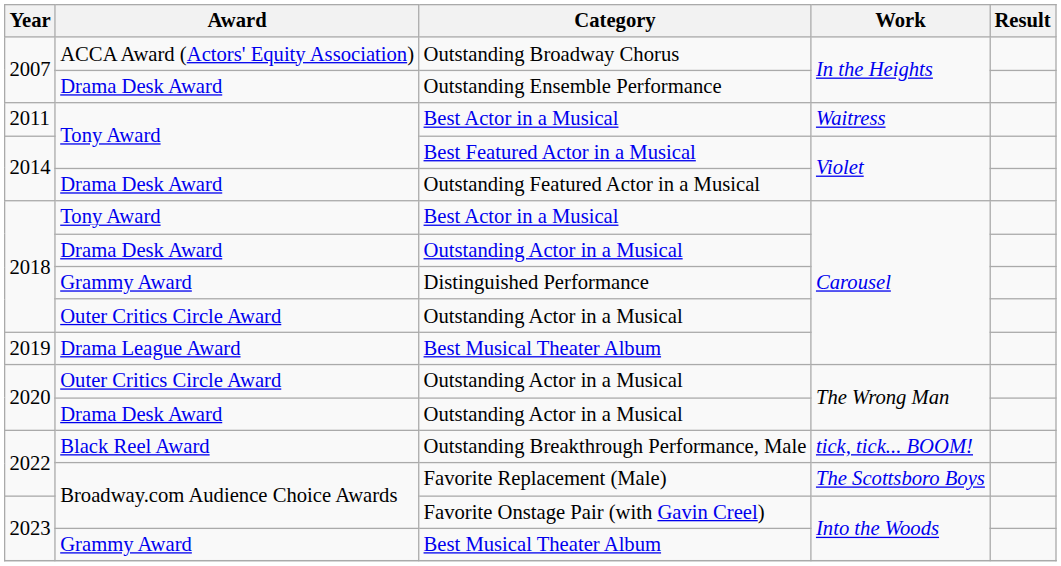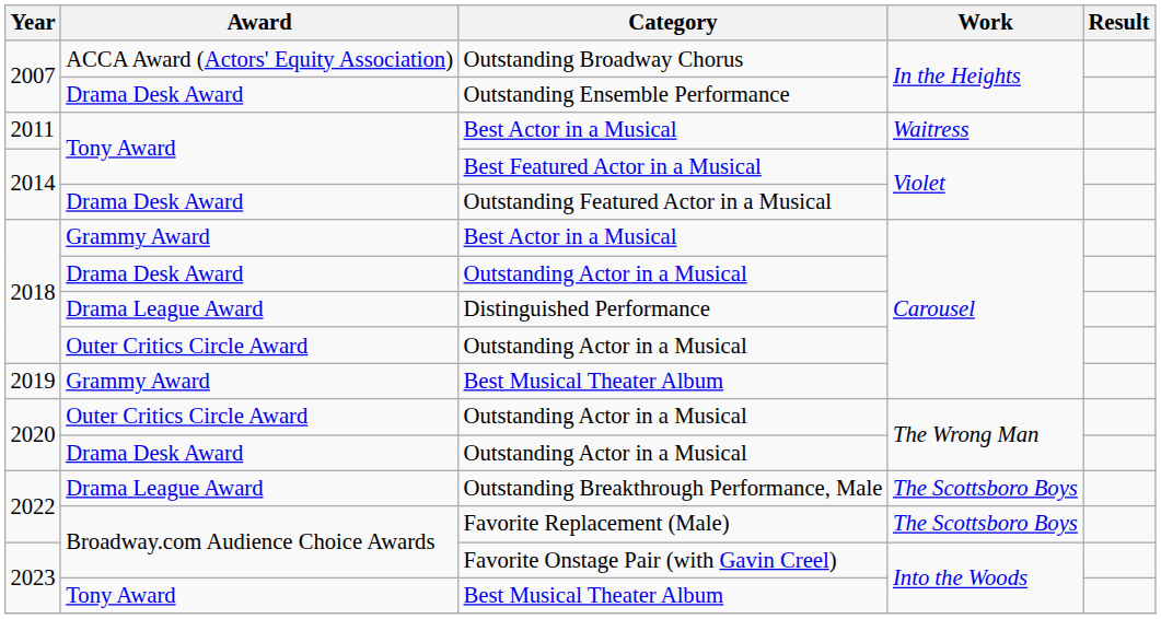 <table class="wikitable">
 <tr>
 <th>Year</th>
 <th>Award</th>
 <th>Category</th>
 <th>Work</th>
 <th>Result</th>
 </tr>
 <tr>
 <td rowspan=2>2007</td>
 <td>ACCA Award (<a href='#'>Actors' Equity Association</a>)</td>
 <td>Outstanding Broadway Chorus</td>
 <td rowspan=2><em><a href='#'>In the Heights</a></em></td>
 <td></td>
 </tr>
 <tr>
 <td><a href='#'>Drama Desk Award</a></td>
 <td>Outstanding Ensemble Performance</td>
 <td></td>
 </tr>
 <tr>
 <td>2011</td>
 <td rowspan=2><a href='#'>Tony Award</a></td>
 <td><a href='#'>Best Actor in a Musical</a></td>
 <td><a href='#'><em>Waitress</em></a></td>
 <td></td>
 </tr>
 <tr>
 <td rowspan=2>2014</td>
 <td><a href='#'>Best Featured Actor in a Musical</a></td>
 <td rowspan=2><em><a href='#'>Violet</a></em></td>
 <td></td>
 </tr>
 <tr>
 <td><a href='#'>Drama Desk Award</a></td>
 <td>Outstanding Featured Actor in a Musical</td>
 <td></td>
 </tr>
 <tr>
 <td rowspan=4>2018</td>
-<td><a href='#'>Tony Award</a></td>
+<td><a href='#'>Grammy Award</a></td>
 <td><a href='#'>Best Actor in a Musical</a></td>
 <td rowspan=5><em><a href='#'>Carousel</a></em></td>
 <td></td>
 </tr>
 <tr>
 <td><a href='#'>Drama Desk Award</a></td>
 <td><a href='#'>Outstanding Actor in a Musical</a></td>
 <td></td>
 </tr>
 <tr>
-<td><a href='#'>Grammy Award</a></td>
+<td><a href='#'>Drama League Award</a></td>
 <td>Distinguished Performance</td>
 <td></td>
 </tr>
 <tr>
 <td><a href='#'>Outer Critics Circle Award</a></td>
 <td>Outstanding Actor in a Musical</td>
 <td></td>
 </tr>
 <tr>
 <td>2019</td>
-<td><a href='#'>Drama League Award</a></td>
+<td><a href='#'>Grammy Award</a></td>
 <td><a href='#'>Best Musical Theater Album</a></td>
 <td></td>
 </tr>
 <tr>
 <td rowspan=2>2020</td>
 <td><a href='#'>Outer Critics Circle Award</a></td>
 <td>Outstanding Actor in a Musical</td>
 <td rowspan=2><em>The Wrong Man</em></td>
 <td></td>
 </tr>
 <tr>
 <td><a href='#'>Drama Desk Award</a></td>
 <td>Outstanding Actor in a Musical</td>
 <td></td>
 </tr>
 <tr>
 <td rowspan=2>2022</td>
-<td><a href='#'>Black Reel Award</a></td>
+<td><a href='#'>Drama League Award</a></td>
 <td>Outstanding Breakthrough Performance, Male</td>
-<td><a href='#'><em>tick, tick... BOOM!</em></a></td>
+<td><em><a href='#'>The Scottsboro Boys</a></em></td>
 <td></td>
 </tr>
 <tr>
 <td rowspan=2>Broadway.com Audience Choice Awards</td>
 <td>Favorite Replacement (Male)</td>
 <td><em><a href='#'>The Scottsboro Boys</a></em></td>
 <td></td>
 </tr>
 <tr>
 <td rowspan=2>2023</td>
 <td>Favorite Onstage Pair (with <a href='#'>Gavin Creel</a>)</td>
 <td rowspan="2"><em><a href='#'>Into the Woods</a></em></td>
 <td></td>
 </tr>
 <tr>
-<td><a href='#'>Grammy Award</a></td>
+<td><a href='#'>Tony Award</a></td>
 <td><a href='#'>Best Musical Theater Album</a></td>
 <td></td>
 </tr>
 <tr>
 </tr>
 </table>
